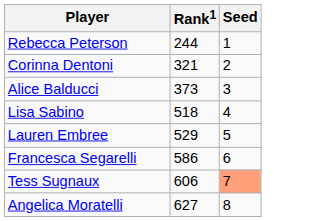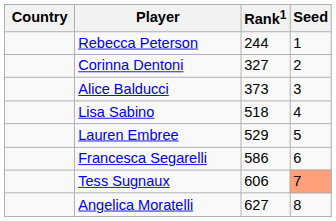 <table class="sortable wikitable">
 <tr>
+<th width="70">Country</th>
 <th width="175">Player</th>
 <th>Rank<sup>1</sup></th>
 <th>Seed</th>
 </tr>
 <tr>
+<td></td>
 <td><a href='#'>Rebecca Peterson</a></td>
 <td>244</td>
 <td>1</td>
 </tr>
 <tr>
+<td></td>
 <td><a href='#'>Corinna Dentoni</a></td>
-<td>321</td>
+<td>327</td>
 <td>2</td>
 </tr>
 <tr>
+<td></td>
 <td><a href='#'>Alice Balducci</a></td>
 <td>373</td>
 <td>3</td>
 </tr>
 <tr>
+<td></td>
 <td><a href='#'>Lisa Sabino</a></td>
 <td>518</td>
 <td>4</td>
 </tr>
 <tr>
+<td></td>
 <td><a href='#'>Lauren Embree</a></td>
 <td>529</td>
 <td>5</td>
 </tr>
 <tr>
+<td></td>
 <td><a href='#'>Francesca Segarelli</a></td>
 <td>586</td>
 <td>6</td>
 </tr>
 <tr>
+<td></td>
 <td><a href='#'>Tess Sugnaux</a></td>
 <td>606</td>
 <td style="background: lightsalmon;">7</td>
 </tr>
 <tr>
+<td></td>
 <td><a href='#'>Angelica Moratelli</a></td>
 <td>627</td>
 <td>8</td>
 </tr>
 </table>
